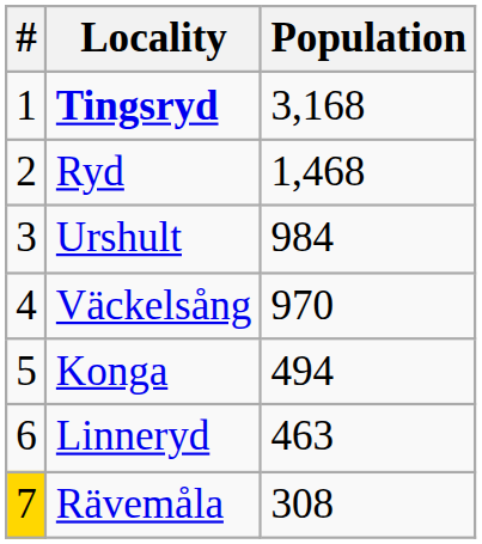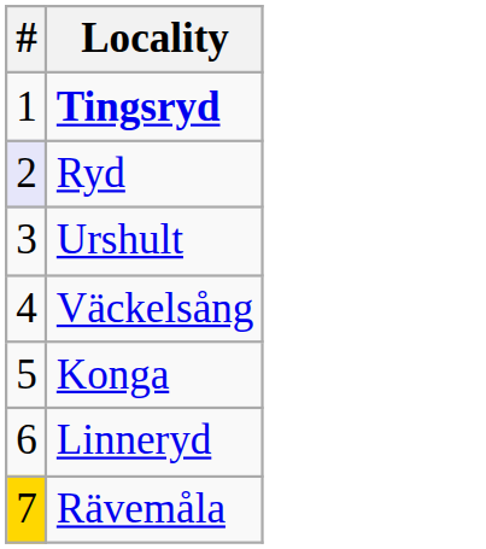 <table class="wikitable">
 <tr>
 <th>#</th>
 <th>Locality</th>
-<th>Population</th>
 </tr>
 <tr>
 <td>1</td>
 <td><strong><a href='#'>Tingsryd</a></strong></td>
-<td>3,168</td>
 </tr>
 <tr>
-<td>2</td>
+<td style="background: lavender;">2</td>
 <td><a href='#'>Ryd</a></td>
-<td>1,468</td>
 </tr>
 <tr>
 <td>3</td>
 <td><a href='#'>Urshult</a></td>
-<td>984</td>
 </tr>
 <tr>
 <td>4</td>
 <td><a href='#'>Väckelsång</a></td>
-<td>970</td>
 </tr>
 <tr>
 <td>5</td>
 <td><a href='#'>Konga</a></td>
-<td>494</td>
 </tr>
 <tr>
 <td>6</td>
 <td><a href='#'>Linneryd</a></td>
-<td>463</td>
 </tr>
 <tr>
 <td style="background: gold;">7</td>
 <td><a href='#'>Rävemåla</a></td>
-<td>308</td>
 </tr>
 </table>
